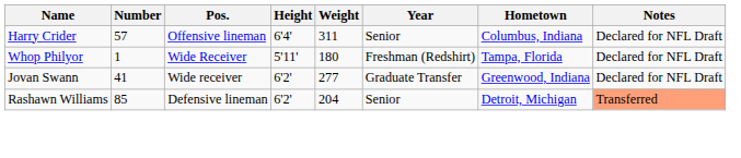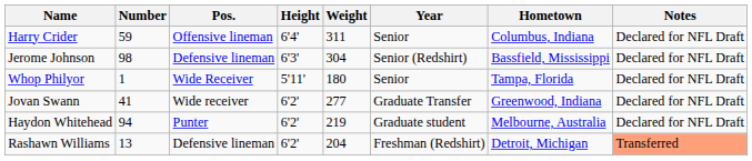 <table class="wikitable sortable">
 <tr>
 <th>Name</th>
 <th>Number</th>
 <th>Pos.</th>
 <th>Height</th>
 <th>Weight</th>
 <th>Year</th>
 <th>Hometown</th>
 <th>Notes</th>
 </tr>
 <tr>
 <td><a href='#'>Harry Crider</a></td>
-<td>57</td>
+<td>59</td>
 <td><a href='#'>Offensive lineman</a></td>
 <td>6'4'</td>
 <td>311</td>
 <td>Senior</td>
 <td><a href='#'>Columbus, Indiana</a></td>
 <td>Declared for NFL Draft</td>
 </tr>
 <tr>
+<td>Jerome Johnson</td>
+<td>98</td>
+<td><a href='#'>Defensive lineman</a></td>
+<td>6'3'</td>
+<td>304</td>
+<td>Senior (Redshirt)</td>
+<td><a href='#'>Bassfield, Mississippi</a></td>
+<td>Declared for NFL Draft</td>
+</tr>
+<tr>
 <td><a href='#'>Whop Philyor</a></td>
 <td>1</td>
 <td><a href='#'>Wide Receiver</a></td>
 <td>5'11'</td>
 <td>180</td>
-<td>Freshman (Redshirt)</td>
+<td>Senior</td>
 <td><a href='#'>Tampa, Florida</a></td>
 <td>Declared for NFL Draft</td>
 </tr>
 <tr>
 <td>Jovan Swann</td>
 <td>41</td>
 <td>Wide receiver</td>
 <td>6'2'</td>
 <td>277</td>
 <td>Graduate Transfer</td>
 <td><a href='#'>Greenwood, Indiana</a></td>
 <td>Declared for NFL Draft</td>
 </tr>
 <tr>
+<td>Haydon Whitehead</td>
+<td>94</td>
+<td><a href='#'>Punter</a></td>
+<td>6'2'</td>
+<td>219</td>
+<td>Graduate student</td>
+<td><a href='#'>Melbourne, Australia</a></td>
+<td>Declared for NFL Draft</td>
+</tr>
+<tr>
 <td>Rashawn Williams</td>
-<td>85</td>
+<td>13</td>
 <td>Defensive lineman</td>
 <td>6'2'</td>
 <td>204</td>
-<td>Senior</td>
+<td>Freshman (Redshirt)</td>
 <td><a href='#'>Detroit, Michigan</a></td>
 <td style="background: lightsalmon;">Transferred</td>
 </tr>
 </table>
